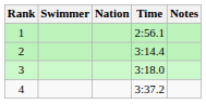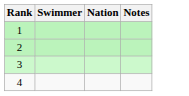 <table class="wikitable sortable" style="text-align:center">
 <tr>
 <th>Rank</th>
 <th>Swimmer</th>
 <th>Nation</th>
-<th>Time</th>
 <th>Notes</th>
 </tr>
 <tr style="background:#bbf3bb;">
 <td>1</td>
 <td align=left></td>
 <td align=left></td>
-<td>2:56.1</td>
 <td></td>
 </tr>
 <tr style="background:#bbf3bb;">
 <td>2</td>
 <td align=left></td>
 <td align=left></td>
-<td>3:14.4</td>
 <td></td>
 </tr>
 <tr style="background:#ccf9cc;">
 <td>3</td>
 <td align=left></td>
 <td align=left></td>
-<td>3:18.0</td>
 <td></td>
 </tr>
 <tr>
 <td>4</td>
 <td align=left></td>
 <td align=left></td>
-<td>3:37.2</td>
 <td></td>
 </tr>
 </table>
